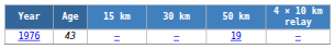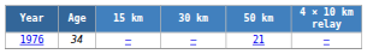 <table class="wikitable" style="font-size:95%; text-align:center; border:grey solid 1px; border-collapse:collapse; background:#ffffff;">
 <tr>
 <th style="background-color:#369; color:white; width:60px;"> Year </th>
 <th style="background-color:#369; color:white; width:40px;"> Age </th>
 <th style="background-color:#4180be; color:white; width:75px;"> 15 km </th>
 <th style="background-color:#4180be; color:white; width:75px;"> 30 km </th>
 <th style="background-color:#4180be; color:white; width:75px;"> 50 km </th>
 <th style="background-color:#4180be; color:white; width:75px;"> 4 × 10 km <br> relay </th>
 </tr>
 <tr>
 <td><a href='#'>1976</a></td>
-<td><em>43</em></td>
+<td><em>34</em></td>
 <td><a href='#'>—</a></td>
 <td><a href='#'>—</a></td>
-<td><a href='#'>19</a></td>
+<td><a href='#'>21</a></td>
 <td><a href='#'>—</a></td>
 </tr>
 <tr>
 </tr>
 </table>
